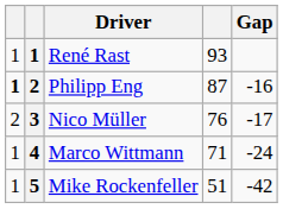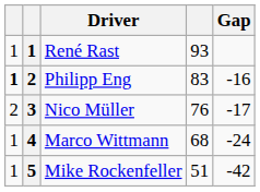 <table class="wikitable" style="font-size: 90%;">
 <tr>
 <th></th>
 <th></th>
 <th>Driver</th>
 <th></th>
 <th>Gap</th>
 </tr>
 <tr>
 <td align="left"> 1</td>
 <th>1</th>
 <td> <a href='#'>René Rast</a></td>
 <td align="right">93</td>
 <td align="right"></td>
 </tr>
 <tr>
 <td align="left"><strong> 1</strong></td>
 <th>2</th>
 <td> <a href='#'>Philipp Eng</a></td>
-<td align="right">87</td>
+<td align="right">83</td>
 <td align="right">-16</td>
 </tr>
 <tr>
 <td align="left"> 2</td>
 <th>3</th>
 <td> <a href='#'>Nico Müller</a></td>
 <td align="right">76</td>
 <td align="right">-17</td>
 </tr>
 <tr>
 <td align="left"> 1</td>
 <th>4</th>
 <td> <a href='#'>Marco Wittmann</a></td>
-<td align="right">71</td>
+<td align="right">68</td>
 <td align="right">-24</td>
 </tr>
 <tr>
 <td align="left"> 1</td>
 <th>5</th>
 <td> <a href='#'>Mike Rockenfeller</a></td>
 <td align="right">51</td>
 <td align="right">-42</td>
 </tr>
 </table>
